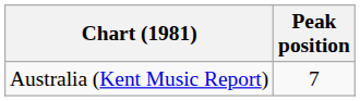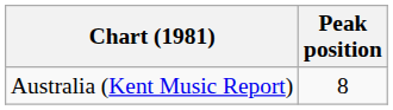 <table class="wikitable">
 <tr>
 <th align="left">Chart (1981)</th>
 <th align="left">Peak<br>position</th>
 </tr>
 <tr>
 <td align="left">Australia (<a href='#'>Kent Music Report</a>)</td>
-<td align="center">7</td>
+<td align="center">8</td>
 </tr>
 </table>
